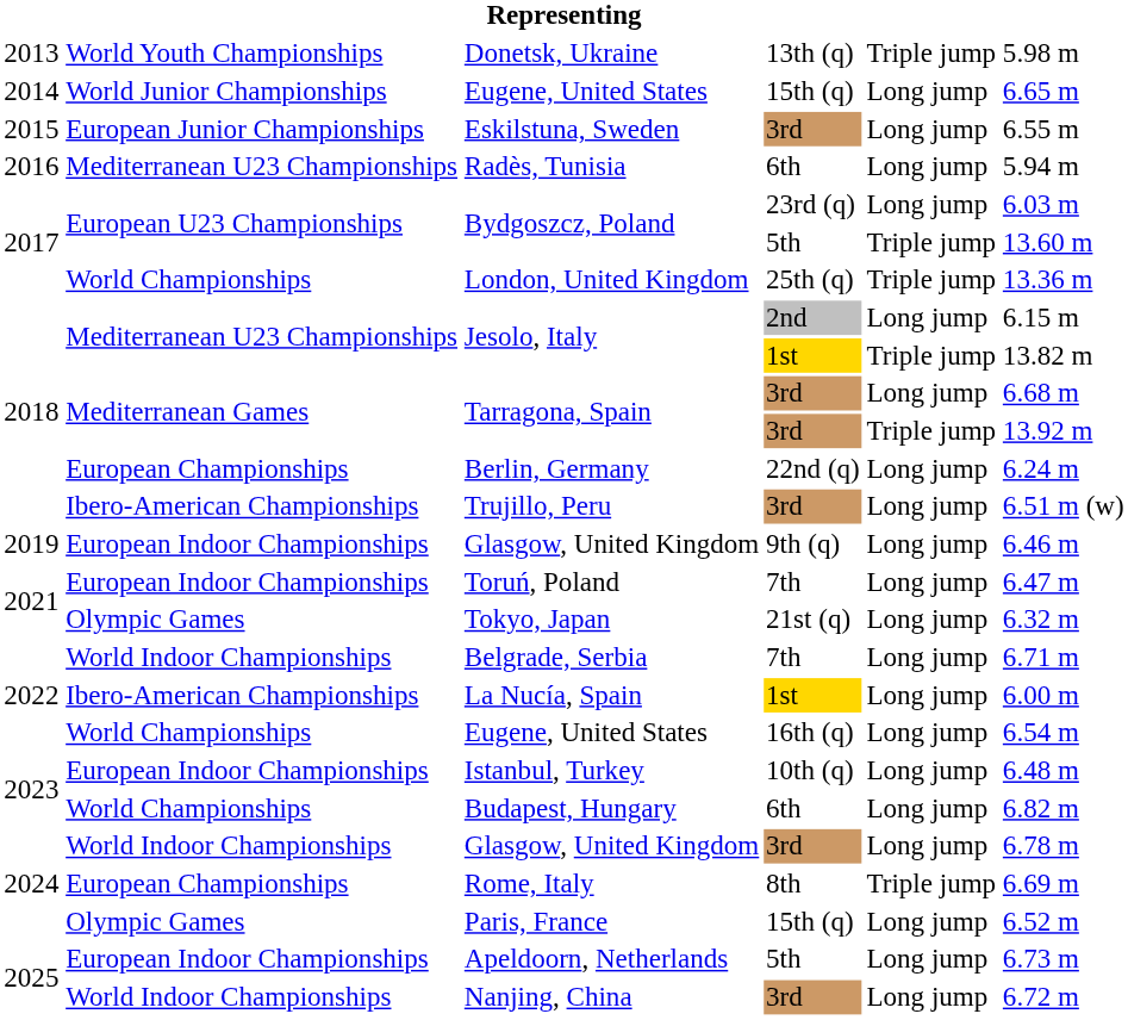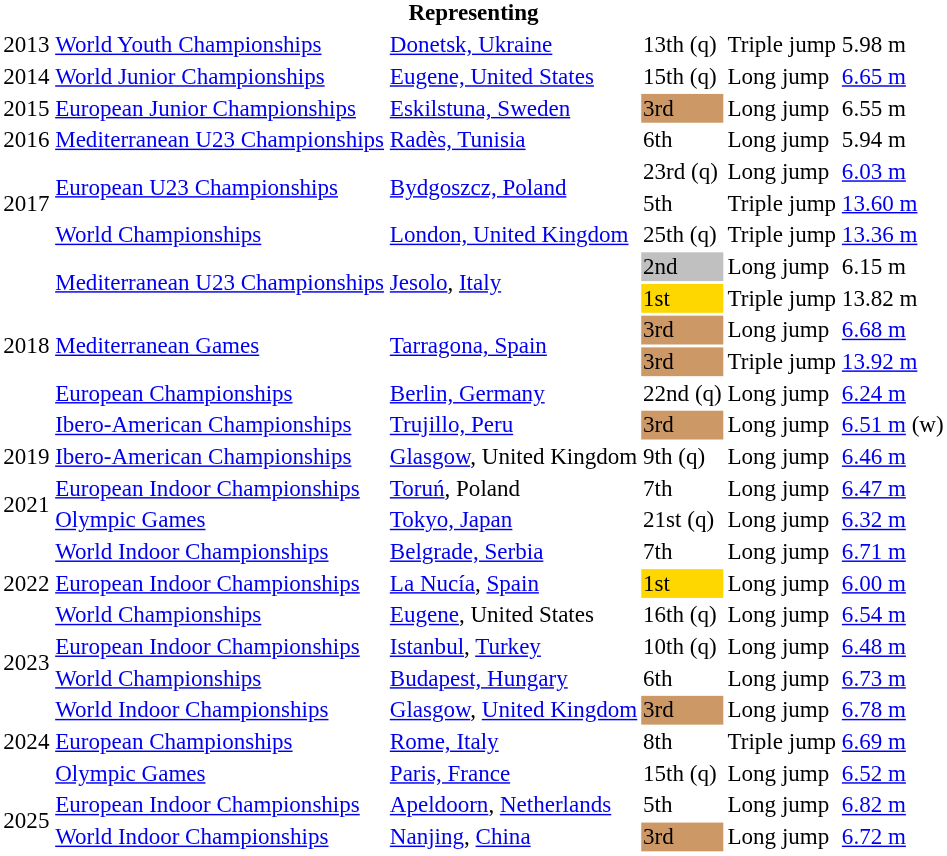 <table>
 <tr>
 <th colspan="6">Representing </th>
 </tr>
 <tr>
 <td>2013</td>
 <td><a href='#'>World Youth Championships</a></td>
 <td><a href='#'>Donetsk, Ukraine</a></td>
 <td>13th (q)</td>
 <td>Triple jump</td>
 <td>5.98 m</td>
 </tr>
 <tr>
 <td>2014</td>
 <td><a href='#'>World Junior Championships</a></td>
 <td><a href='#'>Eugene, United States</a></td>
 <td>15th (q)</td>
 <td>Long jump</td>
 <td><a href='#'>6.65 m</a></td>
 </tr>
 <tr>
 <td>2015</td>
 <td><a href='#'>European Junior Championships</a></td>
 <td><a href='#'>Eskilstuna, Sweden</a></td>
 <td bgcolor=cc9966>3rd</td>
 <td>Long jump</td>
 <td>6.55 m</td>
 </tr>
 <tr>
 <td>2016</td>
 <td><a href='#'>Mediterranean U23 Championships</a></td>
 <td><a href='#'>Radès, Tunisia</a></td>
 <td>6th</td>
 <td>Long jump</td>
 <td>5.94 m</td>
 </tr>
 <tr>
 <td rowspan=3>2017</td>
 <td rowspan=2><a href='#'>European U23 Championships</a></td>
 <td rowspan=2><a href='#'>Bydgoszcz, Poland</a></td>
 <td>23rd (q)</td>
 <td>Long jump</td>
 <td><a href='#'>6.03 m</a></td>
 </tr>
 <tr>
 <td>5th</td>
 <td>Triple jump</td>
 <td><a href='#'>13.60 m</a></td>
 </tr>
 <tr>
 <td><a href='#'>World Championships</a></td>
 <td><a href='#'>London, United Kingdom</a></td>
 <td>25th (q)</td>
 <td>Triple jump</td>
 <td><a href='#'>13.36 m</a></td>
 </tr>
 <tr>
 <td rowspan=6>2018</td>
 <td rowspan=2><a href='#'>Mediterranean U23 Championships</a></td>
 <td rowspan=2><a href='#'>Jesolo</a>, <a href='#'>Italy</a></td>
 <td bgcolor=silver>2nd</td>
 <td>Long jump</td>
 <td>6.15 m</td>
 </tr>
 <tr>
 <td bgcolor=gold>1st</td>
 <td>Triple jump</td>
 <td>13.82 m</td>
 </tr>
 <tr>
 <td rowspan=2><a href='#'>Mediterranean Games</a></td>
 <td rowspan=2><a href='#'>Tarragona, Spain</a></td>
 <td bgcolor=cc9966>3rd</td>
 <td>Long jump</td>
 <td><a href='#'>6.68 m</a></td>
 </tr>
 <tr>
 <td bgcolor=cc9966>3rd</td>
 <td>Triple jump</td>
 <td><a href='#'>13.92 m</a></td>
 </tr>
 <tr>
 <td><a href='#'>European Championships</a></td>
 <td><a href='#'>Berlin, Germany</a></td>
 <td>22nd (q)</td>
 <td>Long jump</td>
 <td><a href='#'>6.24 m</a></td>
 </tr>
 <tr>
 <td><a href='#'>Ibero-American Championships</a></td>
 <td><a href='#'>Trujillo, Peru</a></td>
 <td bgcolor=cc9966>3rd</td>
 <td>Long jump</td>
 <td><a href='#'>6.51 m</a> (w)</td>
 </tr>
 <tr>
 <td>2019</td>
-<td><a href='#'>European Indoor Championships</a></td>
+<td><a href='#'>Ibero-American Championships</a></td>
 <td><a href='#'>Glasgow</a>, United Kingdom</td>
 <td>9th (q)</td>
 <td>Long jump </td>
 <td><a href='#'>6.46 m</a></td>
 </tr>
 <tr>
 <td rowspan=2>2021</td>
 <td><a href='#'>European Indoor Championships</a></td>
 <td><a href='#'>Toruń</a>, Poland</td>
 <td>7th</td>
 <td>Long jump </td>
 <td><a href='#'>6.47 m</a></td>
 </tr>
 <tr>
 <td><a href='#'>Olympic Games</a></td>
 <td><a href='#'>Tokyo, Japan</a></td>
 <td>21st (q)</td>
 <td>Long jump</td>
 <td><a href='#'>6.32 m</a></td>
 </tr>
 <tr>
 <td rowspan=3>2022</td>
 <td><a href='#'>World Indoor Championships</a></td>
 <td><a href='#'>Belgrade, Serbia</a></td>
 <td>7th</td>
 <td>Long jump </td>
 <td><a href='#'>6.71 m</a></td>
 </tr>
 <tr>
-<td><a href='#'>Ibero-American Championships</a></td>
+<td><a href='#'>European Indoor Championships</a></td>
 <td><a href='#'>La Nucía</a>, <a href='#'>Spain</a></td>
 <td bgcolor=gold>1st</td>
 <td>Long jump</td>
 <td><a href='#'>6.00 m</a></td>
 </tr>
 <tr>
 <td><a href='#'>World Championships</a></td>
 <td><a href='#'>Eugene</a>, United States</td>
 <td>16th (q)</td>
 <td>Long jump</td>
 <td><a href='#'>6.54 m</a></td>
 </tr>
 <tr>
 <td rowspan=2>2023</td>
 <td><a href='#'>European Indoor Championships</a></td>
 <td><a href='#'>Istanbul</a>, <a href='#'>Turkey</a></td>
 <td>10th (q)</td>
 <td>Long jump </td>
 <td><a href='#'>6.48 m</a></td>
 </tr>
 <tr>
 <td><a href='#'>World Championships</a></td>
 <td><a href='#'>Budapest, Hungary</a></td>
 <td>6th</td>
 <td>Long jump</td>
-<td><a href='#'>6.82 m</a></td>
+<td><a href='#'>6.73 m</a></td>
 </tr>
 <tr>
 <td rowspan=3>2024</td>
 <td><a href='#'>World Indoor Championships</a></td>
 <td><a href='#'>Glasgow</a>, <a href='#'>United Kingdom</a></td>
 <td bgcolor=cc9966>3rd</td>
 <td>Long jump </td>
 <td><a href='#'>6.78 m</a></td>
 </tr>
 <tr>
 <td><a href='#'>European Championships</a></td>
 <td><a href='#'>Rome, Italy</a></td>
 <td>8th</td>
 <td>Triple jump</td>
 <td><a href='#'>6.69 m</a></td>
 </tr>
 <tr>
 <td><a href='#'>Olympic Games</a></td>
 <td><a href='#'>Paris, France</a></td>
 <td>15th (q)</td>
 <td>Long jump</td>
 <td><a href='#'>6.52 m</a></td>
 </tr>
 <tr>
 <td rowspan=2>2025</td>
 <td><a href='#'>European Indoor Championships</a></td>
 <td><a href='#'>Apeldoorn</a>, <a href='#'>Netherlands</a></td>
 <td>5th</td>
 <td>Long jump </td>
-<td><a href='#'>6.73 m</a></td>
+<td><a href='#'>6.82 m</a></td>
 </tr>
 <tr>
 <td><a href='#'>World Indoor Championships</a></td>
 <td><a href='#'>Nanjing</a>, <a href='#'>China</a></td>
 <td bgcolor=cc9966>3rd</td>
 <td>Long jump </td>
 <td><a href='#'>6.72 m</a></td>
 </tr>
 </table>
